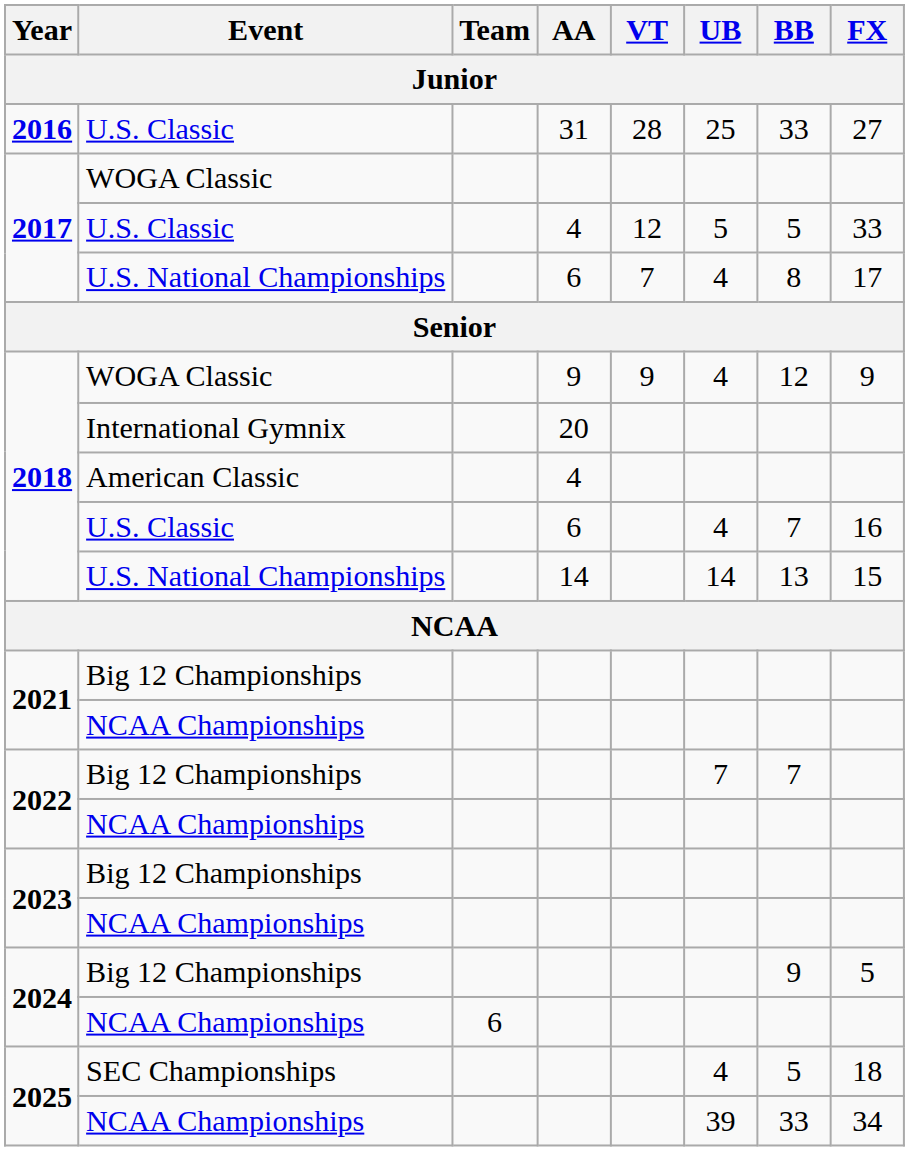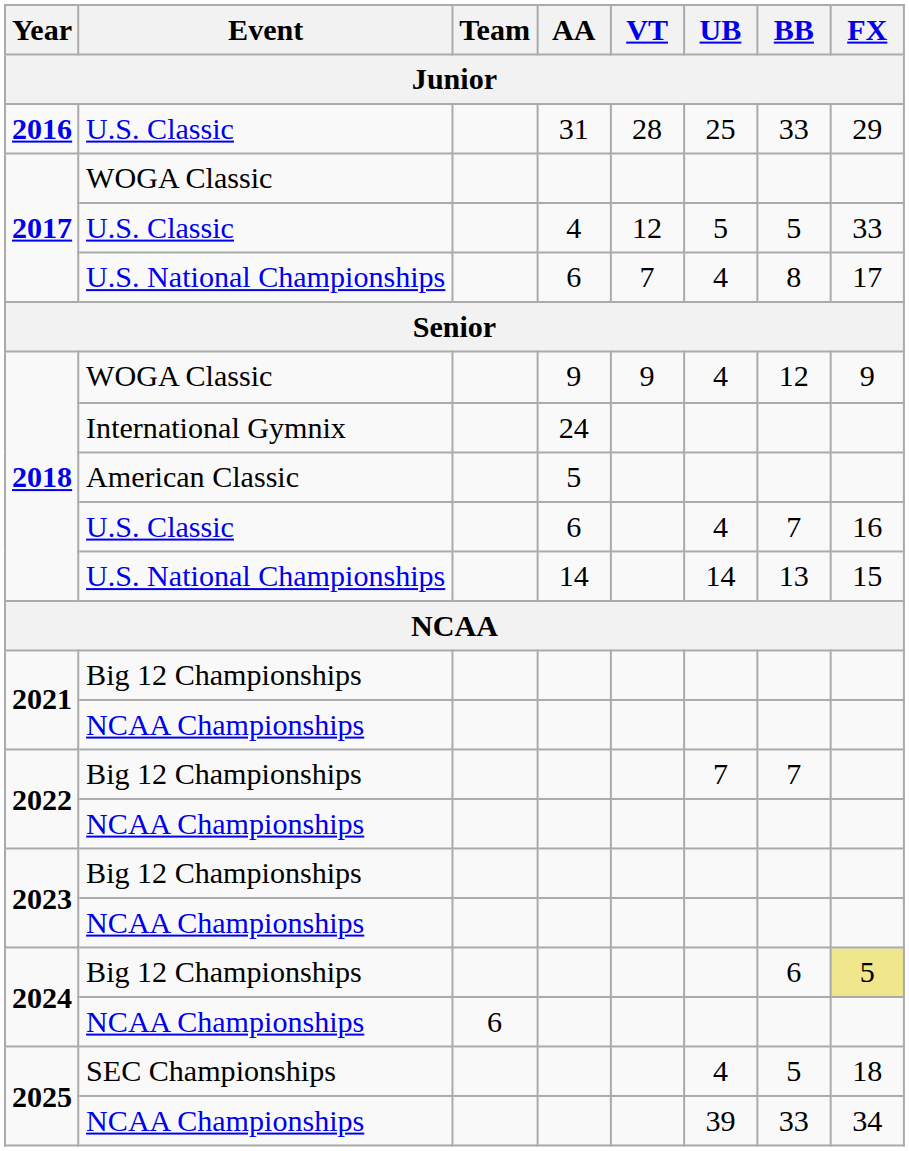 <table class="wikitable" style="text-align:center; font-size:95%;">
 <tr>
 <th align=center>Year</th>
 <th align=center>Event</th>
 <th style="width:30px;">Team</th>
 <th style="width:30px;">AA</th>
 <th style="width:30px;"><a href='#'>VT</a></th>
 <th style="width:30px;"><a href='#'>UB</a></th>
 <th style="width:30px;"><a href='#'>BB</a></th>
 <th style="width:30px;"><a href='#'>FX</a></th>
 </tr>
 <tr>
 <th colspan="8">Junior</th>
 </tr>
 <tr>
 <td rowspan="1"><strong><a href='#'>2016</a></strong></td>
 <td align=left><a href='#'>U.S. Classic</a></td>
 <td></td>
 <td>31</td>
 <td>28</td>
 <td>25</td>
 <td>33</td>
-<td>27</td>
+<td>29</td>
 </tr>
 <tr>
 <td rowspan="3"><strong><a href='#'>2017</a></strong></td>
 <td align=left>WOGA Classic</td>
 <td></td>
 <td></td>
 <td></td>
 <td></td>
 <td></td>
 <td></td>
 </tr>
 <tr>
 <td align=left><a href='#'>U.S. Classic</a></td>
 <td></td>
 <td>4</td>
 <td>12</td>
 <td>5</td>
 <td>5</td>
 <td>33</td>
 </tr>
 <tr>
 <td align=left><a href='#'>U.S. National Championships</a></td>
 <td></td>
 <td>6</td>
 <td>7</td>
 <td>4</td>
 <td>8</td>
 <td>17</td>
 </tr>
 <tr>
 <th colspan="8">Senior</th>
 </tr>
 <tr>
 <td rowspan="5"><strong><a href='#'>2018</a></strong></td>
 <td align=left>WOGA Classic</td>
 <td></td>
 <td>9</td>
 <td>9</td>
 <td>4</td>
 <td>12</td>
 <td>9</td>
 </tr>
 <tr>
 <td align=left>International Gymnix</td>
 <td></td>
-<td>20</td>
+<td>24</td>
 <td></td>
 <td></td>
 <td></td>
 <td></td>
 </tr>
 <tr>
 <td align=left>American Classic</td>
 <td></td>
-<td>4</td>
+<td>5</td>
 <td></td>
 <td></td>
 <td></td>
 <td></td>
 </tr>
 <tr>
 <td align=left><a href='#'>U.S. Classic</a></td>
 <td></td>
 <td>6</td>
 <td></td>
 <td>4</td>
 <td>7</td>
 <td>16</td>
 </tr>
 <tr>
 <td align=left><a href='#'>U.S. National Championships</a></td>
 <td></td>
 <td>14</td>
 <td></td>
 <td>14</td>
 <td>13</td>
 <td>15</td>
 </tr>
 <tr>
 <th colspan="8">NCAA</th>
 </tr>
 <tr>
 <td rowspan="2"><strong>2021</strong></td>
 <td align=left>Big 12 Championships</td>
 <td></td>
 <td></td>
 <td></td>
 <td></td>
 <td></td>
 <td></td>
 </tr>
 <tr>
 <td align=left><a href='#'>NCAA Championships</a></td>
 <td></td>
 <td></td>
 <td></td>
 <td></td>
 <td></td>
 <td></td>
 </tr>
 <tr>
 <td rowspan="2"><strong>2022</strong></td>
 <td align=left>Big 12 Championships</td>
 <td></td>
 <td></td>
 <td></td>
 <td>7</td>
 <td>7</td>
 <td></td>
 </tr>
 <tr>
 <td align=left><a href='#'>NCAA Championships</a></td>
 <td></td>
 <td></td>
 <td></td>
 <td></td>
 <td></td>
 <td></td>
 </tr>
 <tr>
 <td rowspan="2"><strong>2023</strong></td>
 <td align=left>Big 12 Championships</td>
 <td></td>
 <td></td>
 <td></td>
 <td></td>
 <td></td>
 <td></td>
 </tr>
 <tr>
 <td align=left><a href='#'>NCAA Championships</a></td>
 <td></td>
 <td></td>
 <td></td>
 <td></td>
 <td></td>
 <td></td>
 </tr>
 <tr>
 <td rowspan="2"><strong>2024</strong></td>
 <td align=left>Big 12 Championships</td>
 <td></td>
 <td></td>
 <td></td>
 <td></td>
-<td>9</td>
-<td>5</td>
+<td>6</td>
+<td style="background: khaki;">5</td>
 </tr>
 <tr>
 <td align=left><a href='#'>NCAA Championships</a></td>
 <td>6</td>
 <td></td>
 <td></td>
 <td></td>
 <td></td>
 <td></td>
 </tr>
 <tr>
 <td rowspan="2"><strong>2025</strong></td>
 <td align=left>SEC Championships</td>
 <td></td>
 <td></td>
 <td></td>
 <td>4</td>
 <td>5</td>
 <td>18</td>
 </tr>
 <tr>
 <td align=left><a href='#'>NCAA Championships</a></td>
 <td></td>
 <td></td>
 <td></td>
 <td>39</td>
 <td>33</td>
 <td>34</td>
 </tr>
 </table>
